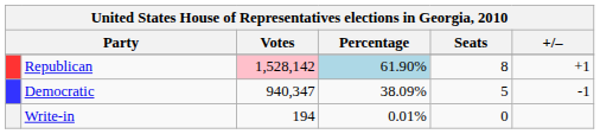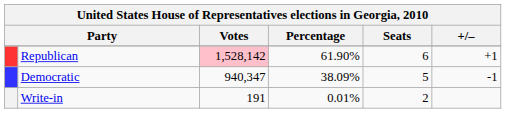 <table class="wikitable" style="font-size: 95%;">
 <tr style="background-color:#E9E9E9">
 <th colspan="6">United States House of Representatives elections in Georgia, 2010</th>
 </tr>
 <tr bgcolor="#EEEEEE" align="center">
 <th colspan=2 style="width: 15em">Party</th>
 <th style="width: 5em">Votes</th>
 <th style="width: 7em">Percentage</th>
 <th style="width: 5em">Seats</th>
 <th style="width: 5em">+/–</th>
 </tr>
 <tr>
 </tr>
 <tr>
 <th style="background-color:#FF3333; width: 3px"></th>
 <td style="width: 130px"><a href='#'>Republican</a></td>
 <td align="right" style="background: pink;">1,528,142</td>
-<td align="right" style="background: lightblue;">61.90%</td>
-<td align="right">8</td>
+<td align="right">61.90%</td>
+<td align="right">6</td>
 <td align="right">+1</td>
 </tr>
 <tr>
 <th style="background-color:#3333FF; width: 3px"></th>
 <td style="width: 130px"><a href='#'>Democratic</a></td>
 <td align="right">940,347</td>
 <td align="right">38.09%</td>
 <td align="right">5</td>
 <td align="right">-1</td>
 </tr>
 <tr>
 <th style="background-color:; width: 3px"></th>
 <td style="width: 130px"><a href='#'>Write-in</a></td>
-<td align="right">194</td>
+<td align="right">191</td>
 <td align="right">0.01%</td>
-<td align="right">0</td>
+<td align="right">2</td>
 <td align="right"></td>
 </tr>
 </table>
